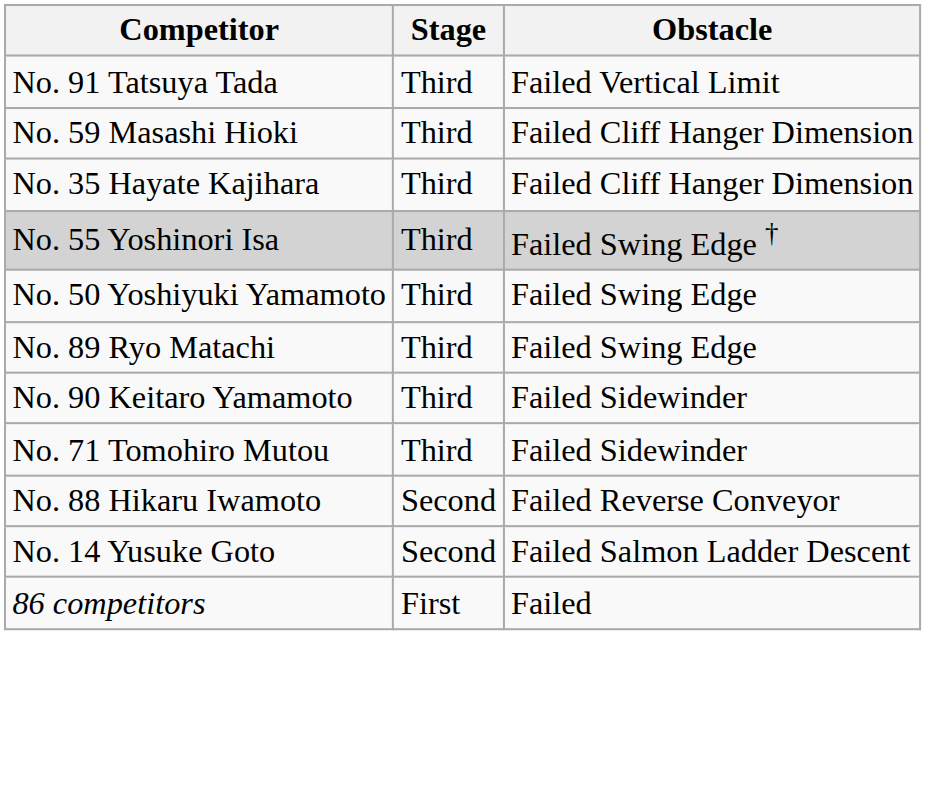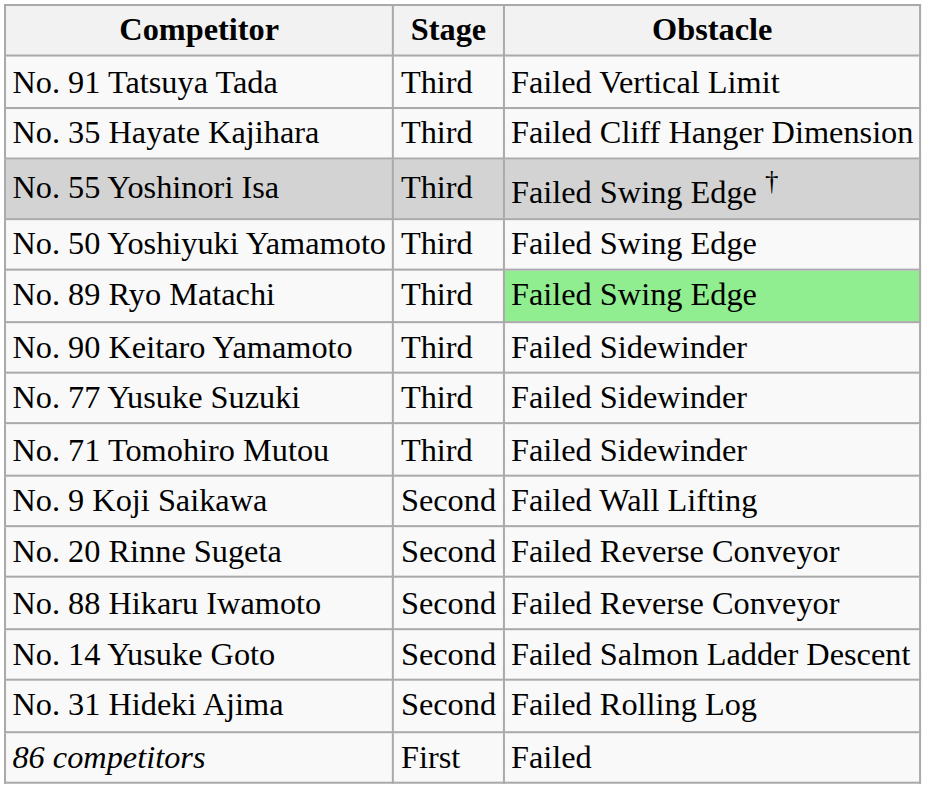 <table class="wikitable">
 <tr>
 <th>Competitor</th>
 <th>Stage</th>
 <th>Obstacle</th>
 </tr>
 <tr>
 <td>No. 91 Tatsuya Tada</td>
 <td>Third</td>
 <td>Failed Vertical Limit</td>
-</tr>
-<tr>
-<td>No. 59 Masashi Hioki</td>
-<td>Third</td>
-<td>Failed Cliff Hanger Dimension</td>
 </tr>
 <tr>
 <td>No. 35 Hayate Kajihara</td>
 <td>Third</td>
 <td>Failed Cliff Hanger Dimension</td>
 </tr>
 <tr bgcolor="lightgray">
 <td>No. 55 Yoshinori Isa</td>
 <td>Third</td>
 <td>Failed Swing Edge <sup>†</sup></td>
 </tr>
 <tr>
 <td>No. 50 Yoshiyuki Yamamoto</td>
 <td>Third</td>
 <td>Failed Swing Edge</td>
 </tr>
 <tr>
 <td>No. 89 Ryo Matachi</td>
 <td>Third</td>
-<td>Failed Swing Edge</td>
+<td style="background: lightgreen;">Failed Swing Edge</td>
 </tr>
 <tr>
 <td>No. 90 Keitaro Yamamoto</td>
 <td>Third</td>
 <td>Failed Sidewinder</td>
 </tr>
 <tr>
+<td>No. 77 Yusuke Suzuki</td>
+<td>Third</td>
+<td>Failed Sidewinder</td>
+</tr>
+<tr>
 <td>No. 71 Tomohiro Mutou</td>
 <td>Third</td>
 <td>Failed Sidewinder</td>
+</tr>
+<tr>
+<td>No. 9 Koji Saikawa</td>
+<td>Second</td>
+<td>Failed Wall Lifting</td>
+</tr>
+<tr>
+<td>No. 20 Rinne Sugeta</td>
+<td>Second</td>
+<td>Failed Reverse Conveyor</td>
 </tr>
 <tr>
 <td>No. 88 Hikaru Iwamoto</td>
 <td>Second</td>
 <td>Failed Reverse Conveyor</td>
 </tr>
 <tr>
 <td>No. 14 Yusuke Goto</td>
 <td>Second</td>
 <td>Failed Salmon Ladder Descent</td>
 </tr>
 <tr>
+<td>No. 31 Hideki Ajima</td>
+<td>Second</td>
+<td>Failed Rolling Log</td>
+</tr>
+<tr>
 <td><em>86 competitors</em></td>
 <td>First</td>
 <td>Failed</td>
 </tr>
 </table>
